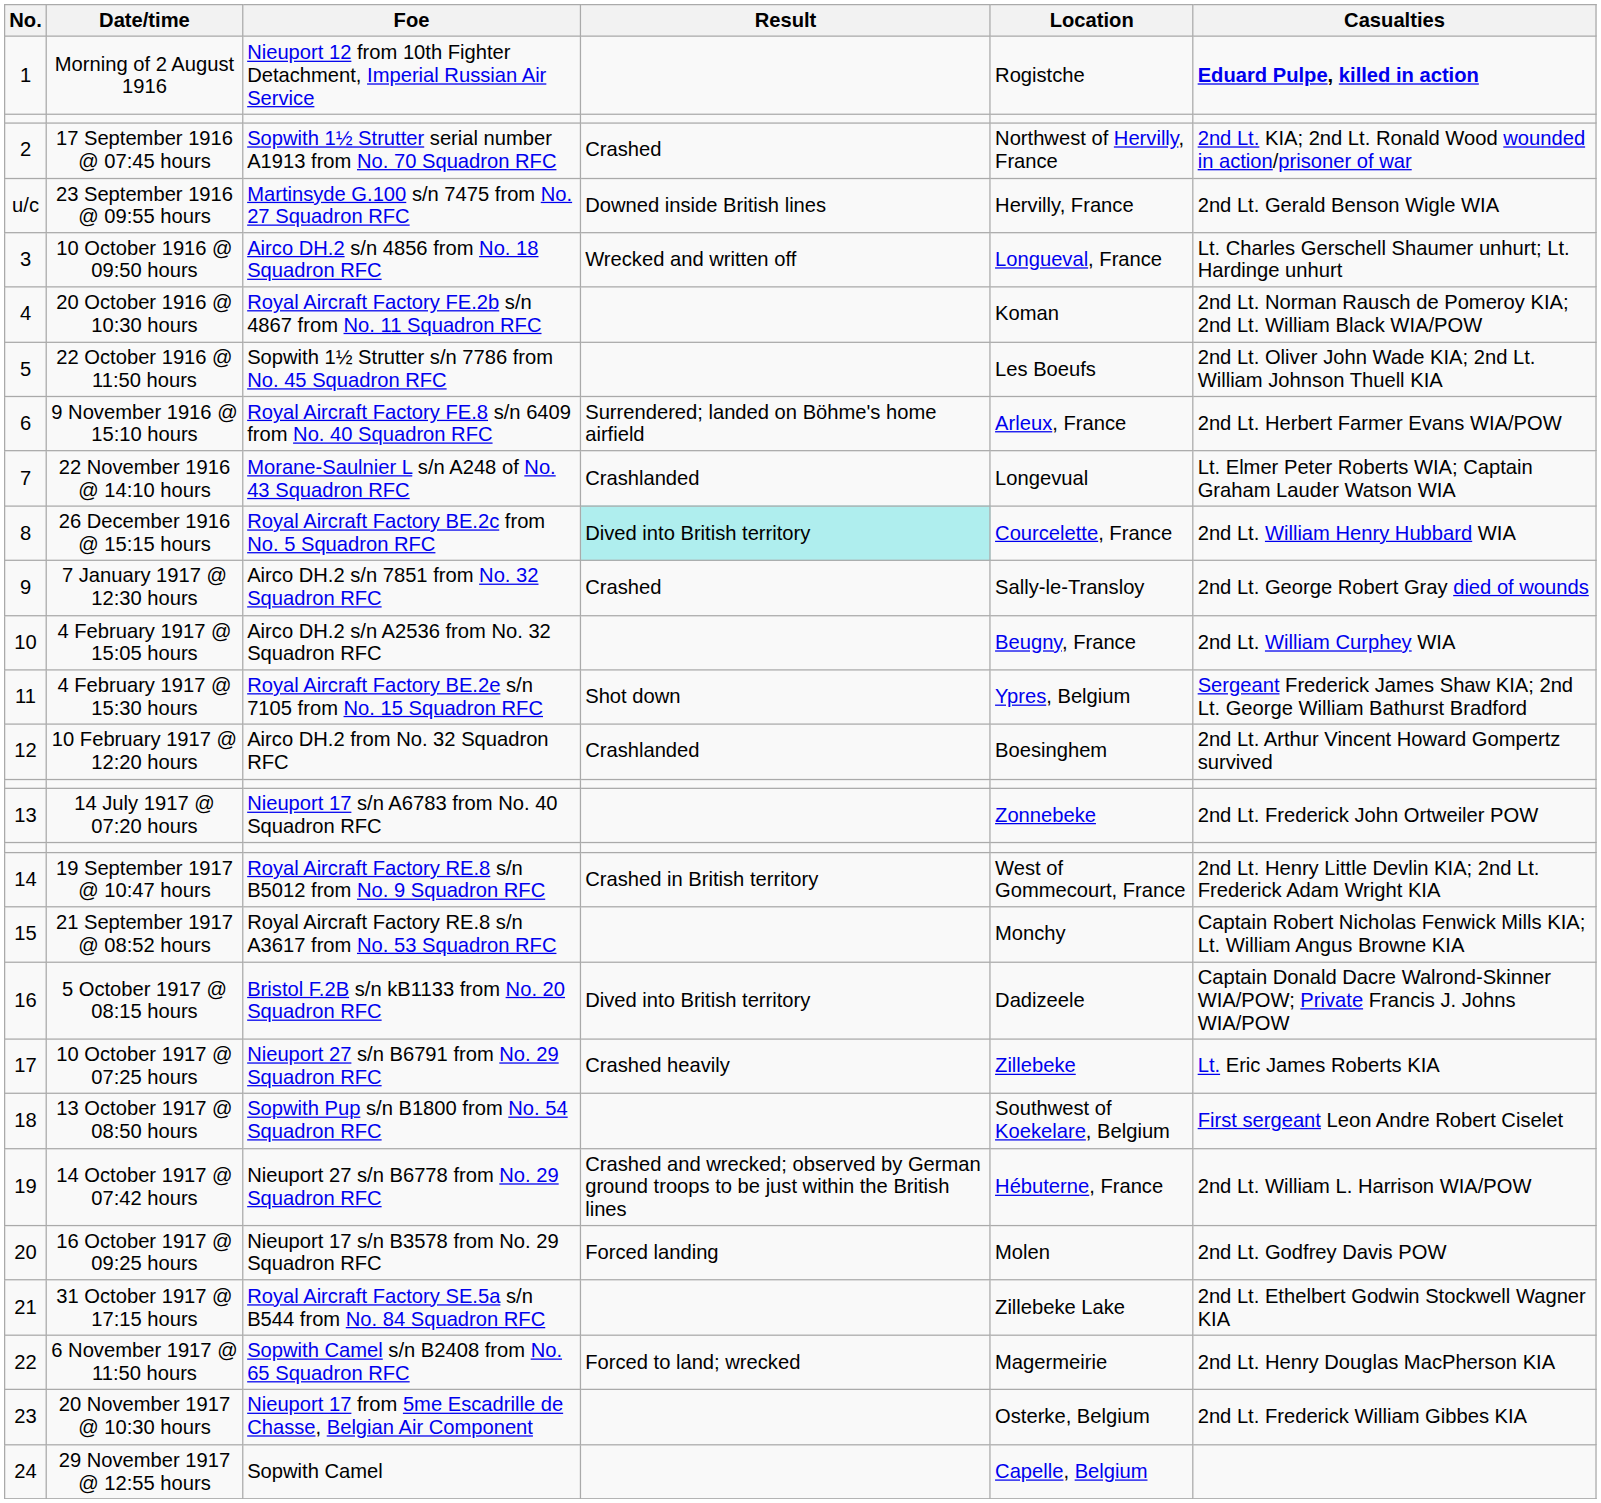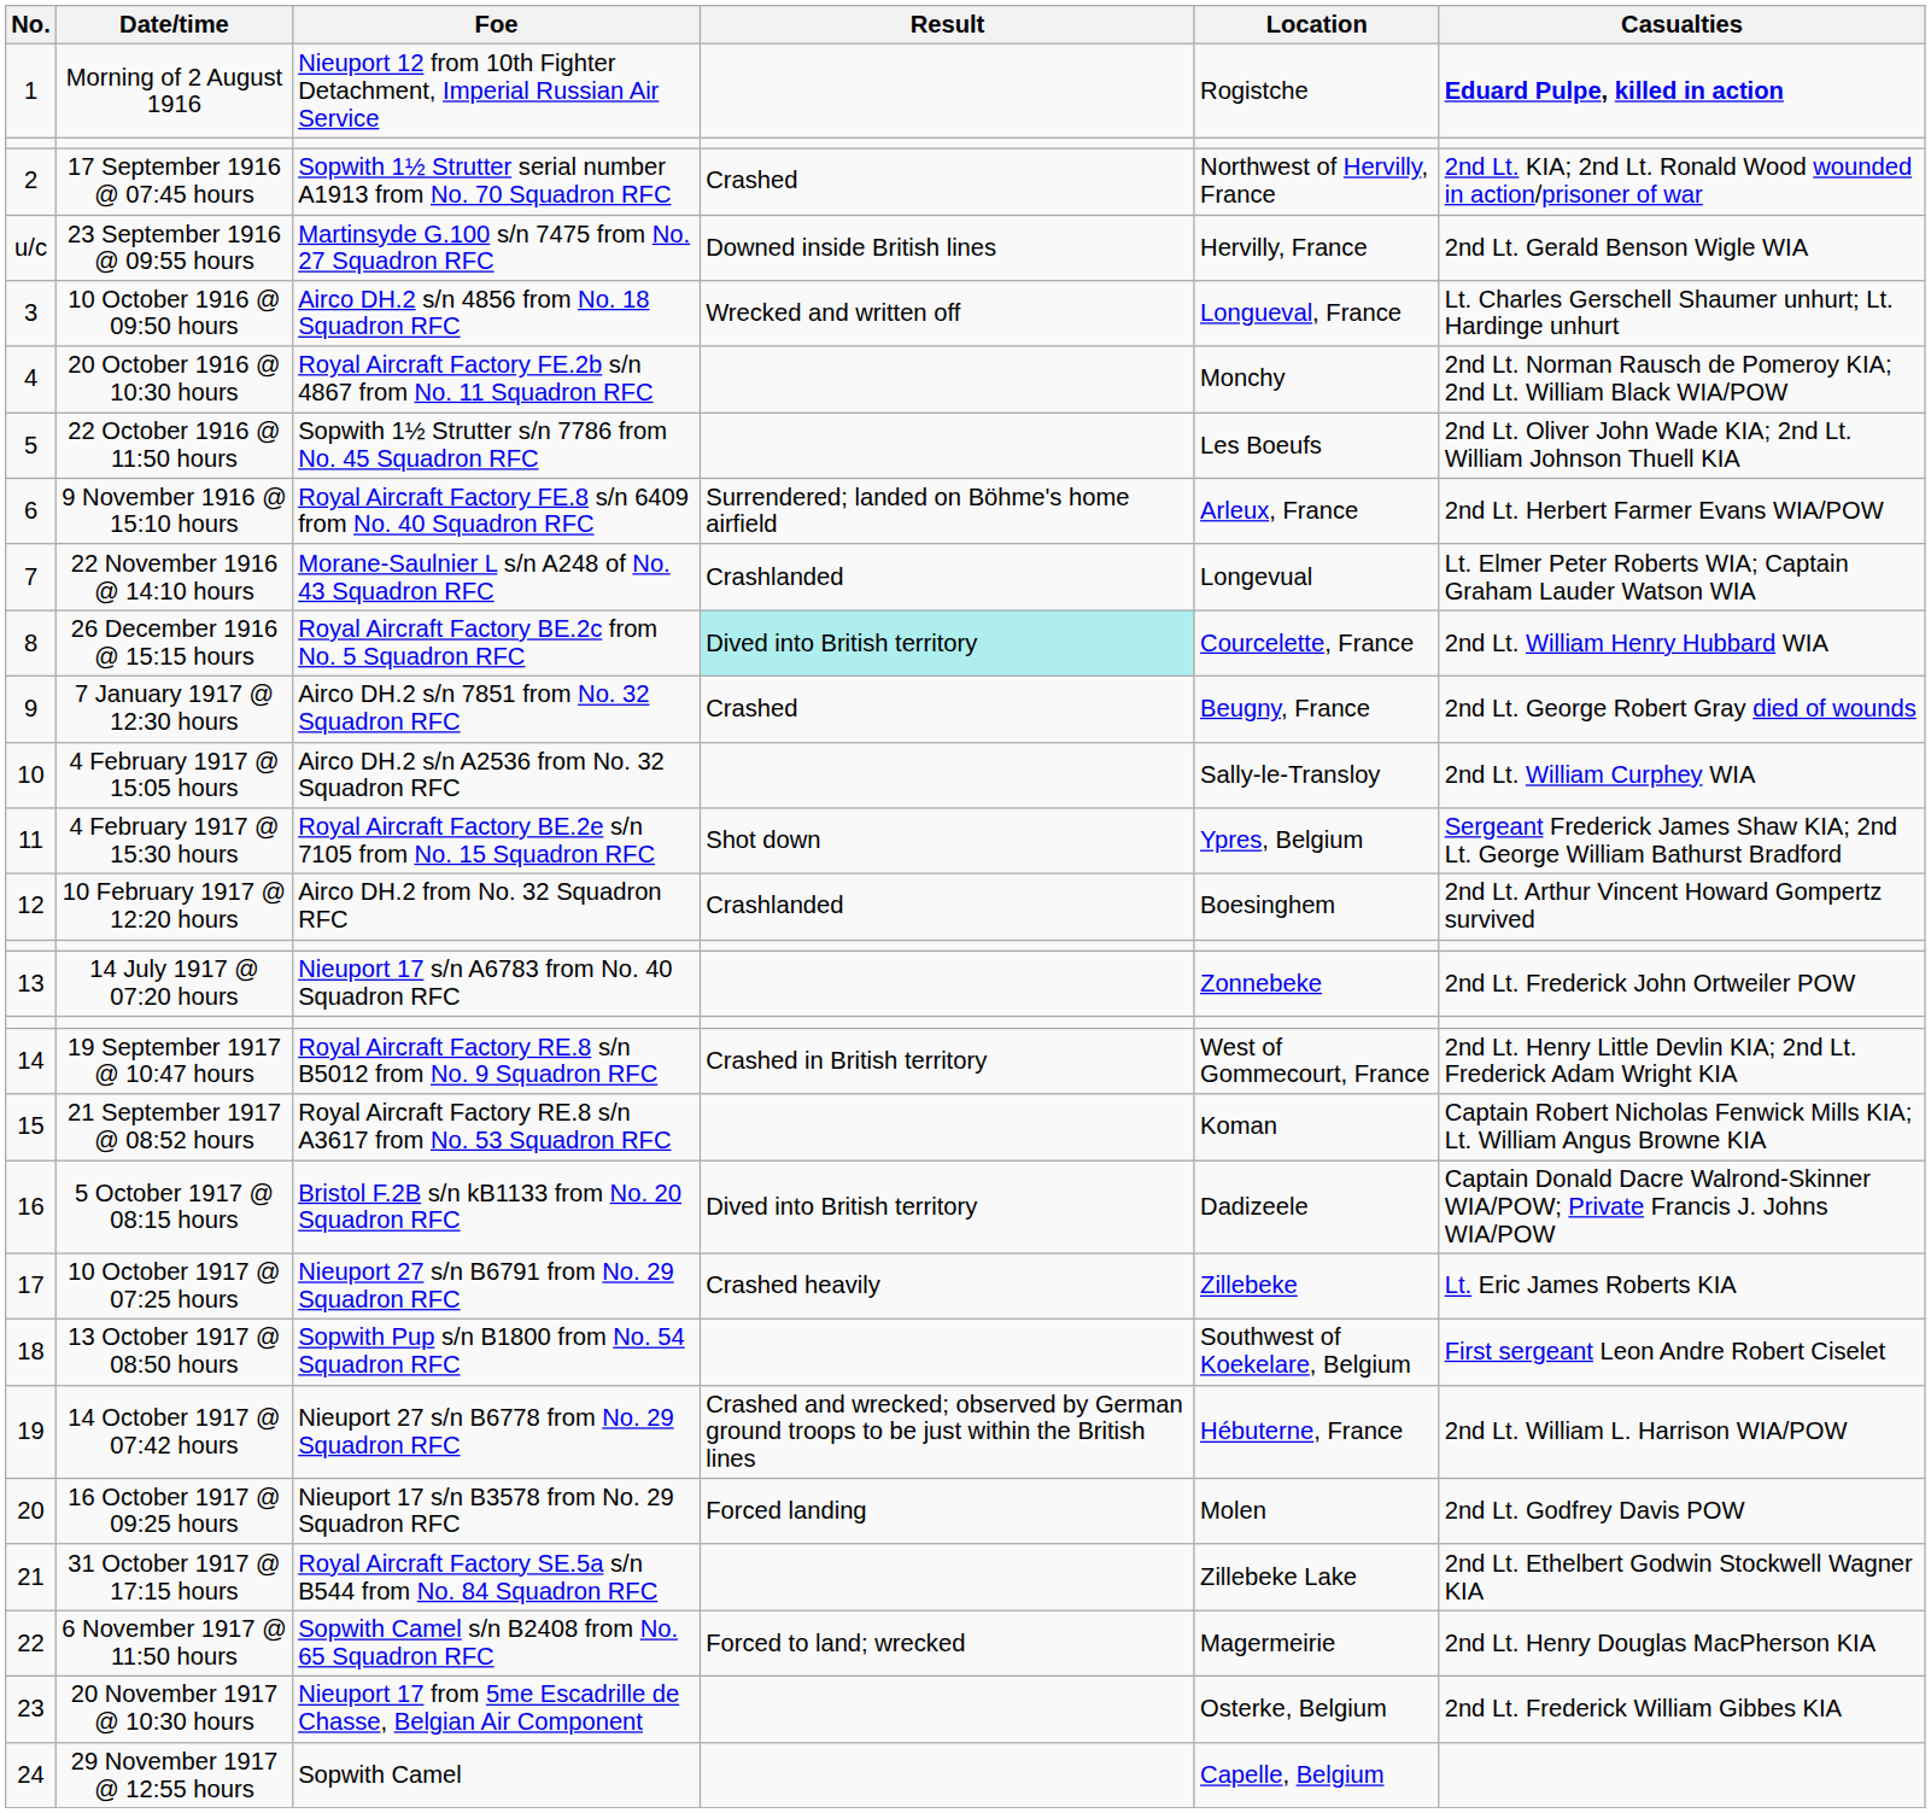 <table class="wikitable" border="1" style="margin: 1em auto 1em auto">
 <tr>
 <th>No.</th>
 <th>Date/time</th>
 <th>Foe</th>
 <th>Result</th>
 <th>Location</th>
 <th>Casualties</th>
 </tr>
 <tr>
 <td align="center">1</td>
 <td align="center">Morning of 2 August 1916</td>
 <td><a href='#'>Nieuport 12</a> from 10th Fighter Detachment, <a href='#'>Imperial Russian Air Service</a></td>
 <td></td>
 <td>Rogistche</td>
 <td><strong><a href='#'>Eduard Pulpe</a>, <a href='#'>killed in action</a></strong></td>
 </tr>
 <tr>
 <td align="center"></td>
 <td align="center"></td>
 <td></td>
 <td></td>
 <td></td>
 <td></td>
 </tr>
 <tr>
 <td align="center">2</td>
 <td align="center">17 September 1916 @ 07:45 hours</td>
 <td><a href='#'>Sopwith 1½ Strutter</a> serial number A1913 from <a href='#'>No. 70 Squadron RFC</a></td>
 <td>Crashed</td>
 <td>Northwest of <a href='#'>Hervilly</a>, France</td>
 <td><a href='#'>2nd Lt.</a> KIA; 2nd Lt. Ronald Wood <a href='#'>wounded in action</a>/<a href='#'>prisoner of war</a></td>
 </tr>
 <tr>
 <td align="center">u/c</td>
 <td align="center">23 September 1916 @ 09:55 hours</td>
 <td><a href='#'>Martinsyde G.100</a> s/n 7475 from <a href='#'>No. 27 Squadron RFC</a></td>
 <td>Downed inside British lines</td>
 <td>Hervilly, France</td>
 <td>2nd Lt. Gerald Benson Wigle WIA</td>
 </tr>
 <tr>
 <td align="center">3</td>
 <td align="center">10 October 1916 @ 09:50 hours</td>
 <td><a href='#'>Airco DH.2</a> s/n 4856 from <a href='#'>No. 18 Squadron RFC</a></td>
 <td>Wrecked and written off</td>
 <td><a href='#'>Longueval</a>, France</td>
 <td>Lt. Charles Gerschell Shaumer unhurt; Lt. Hardinge unhurt</td>
 </tr>
 <tr>
 <td align="center">4</td>
 <td align="center">20 October 1916 @ 10:30 hours</td>
 <td><a href='#'>Royal Aircraft Factory FE.2b</a> s/n 4867 from <a href='#'>No. 11 Squadron RFC</a></td>
 <td></td>
-<td>Koman</td>
+<td>Monchy</td>
 <td>2nd Lt. Norman Rausch de Pomeroy KIA; 2nd Lt. William Black WIA/POW</td>
 </tr>
 <tr>
 <td align="center">5</td>
 <td align="center">22 October 1916 @ 11:50 hours</td>
 <td>Sopwith 1½ Strutter s/n 7786 from <a href='#'>No. 45 Squadron RFC</a></td>
 <td></td>
 <td>Les Boeufs</td>
 <td>2nd Lt. Oliver John Wade KIA; 2nd Lt. William Johnson Thuell KIA</td>
 </tr>
 <tr>
 <td align="center">6</td>
 <td align="center">9 November 1916 @ 15:10 hours</td>
 <td><a href='#'>Royal Aircraft Factory FE.8</a> s/n 6409 from <a href='#'>No. 40 Squadron RFC</a></td>
 <td>Surrendered; landed on Böhme's home airfield</td>
 <td><a href='#'>Arleux</a>, France</td>
 <td>2nd Lt. Herbert Farmer Evans WIA/POW</td>
 </tr>
 <tr>
 <td align="center">7</td>
 <td align="center">22 November 1916 @ 14:10 hours</td>
 <td><a href='#'>Morane-Saulnier L</a> s/n A248 of <a href='#'>No. 43 Squadron RFC</a></td>
 <td>Crashlanded</td>
 <td>Longevual</td>
 <td>Lt. Elmer Peter Roberts WIA; Captain Graham Lauder Watson WIA</td>
 </tr>
 <tr>
 <td align="center">8</td>
 <td align="center">26 December 1916 @ 15:15 hours</td>
 <td><a href='#'>Royal Aircraft Factory BE.2c</a> from <a href='#'>No. 5 Squadron RFC</a></td>
 <td style="background: paleturquoise;">Dived into British territory</td>
 <td><a href='#'>Courcelette</a>, France</td>
 <td>2nd Lt. <a href='#'>William Henry Hubbard</a> WIA</td>
 </tr>
 <tr>
 <td align="center">9</td>
 <td align="center">7 January 1917 @ 12:30 hours</td>
 <td>Airco DH.2 s/n 7851 from <a href='#'>No. 32 Squadron RFC</a></td>
 <td>Crashed</td>
-<td>Sally-le-Transloy</td>
+<td><a href='#'>Beugny</a>, France</td>
 <td>2nd Lt. George Robert Gray <a href='#'>died of wounds</a></td>
 </tr>
 <tr>
 <td align="center">10</td>
 <td align="center">4 February 1917 @ 15:05 hours</td>
 <td>Airco DH.2 s/n A2536 from No. 32 Squadron RFC</td>
 <td></td>
-<td><a href='#'>Beugny</a>, France</td>
+<td>Sally-le-Transloy</td>
 <td>2nd Lt. <a href='#'>William Curphey</a> WIA</td>
 </tr>
 <tr>
 <td align="center">11</td>
 <td align="center">4 February 1917 @ 15:30 hours</td>
 <td><a href='#'>Royal Aircraft Factory BE.2e</a> s/n 7105 from <a href='#'>No. 15 Squadron RFC</a></td>
 <td>Shot down</td>
 <td><a href='#'>Ypres</a>, Belgium</td>
 <td><a href='#'>Sergeant</a> Frederick James Shaw KIA; 2nd Lt. George William Bathurst Bradford</td>
 </tr>
 <tr>
 <td align="center">12</td>
 <td align="center">10 February 1917 @ 12:20 hours</td>
 <td>Airco DH.2 from No. 32 Squadron RFC</td>
 <td>Crashlanded</td>
 <td>Boesinghem</td>
 <td>2nd Lt. Arthur Vincent Howard Gompertz survived</td>
 </tr>
 <tr>
 <td align="center"></td>
 <td align="center"></td>
 <td></td>
 <td></td>
 <td></td>
 <td></td>
 </tr>
 <tr>
 <td align="center">13</td>
 <td align="center">14 July 1917 @ 07:20 hours</td>
 <td><a href='#'>Nieuport 17</a> s/n A6783 from No. 40 Squadron RFC</td>
 <td></td>
 <td><a href='#'>Zonnebeke</a></td>
 <td>2nd Lt. Frederick John Ortweiler POW</td>
 </tr>
 <tr>
 <td align="center"></td>
 <td align="center"></td>
 <td></td>
 <td></td>
 <td></td>
 <td></td>
 </tr>
 <tr>
 <td align="center">14</td>
 <td align="center">19 September 1917 @ 10:47 hours</td>
 <td><a href='#'>Royal Aircraft Factory RE.8</a> s/n B5012 from <a href='#'>No. 9 Squadron RFC</a></td>
 <td>Crashed in British territory</td>
 <td>West of Gommecourt, France</td>
 <td>2nd Lt. Henry Little Devlin KIA; 2nd Lt. Frederick Adam Wright KIA</td>
 </tr>
 <tr>
 <td align="center">15</td>
 <td align="center">21 September 1917 @ 08:52 hours</td>
 <td>Royal Aircraft Factory RE.8 s/n A3617 from <a href='#'>No. 53 Squadron RFC</a></td>
 <td></td>
-<td>Monchy</td>
+<td>Koman</td>
 <td>Captain Robert Nicholas Fenwick Mills KIA; Lt. William Angus Browne KIA</td>
 </tr>
 <tr>
 <td align="center">16</td>
 <td align="center">5 October 1917 @ 08:15 hours</td>
 <td><a href='#'>Bristol F.2B</a> s/n kB1133 from <a href='#'>No. 20 Squadron RFC</a></td>
 <td>Dived into British territory</td>
 <td>Dadizeele</td>
 <td>Captain Donald Dacre Walrond-Skinner WIA/POW; <a href='#'>Private</a> Francis J. Johns WIA/POW</td>
 </tr>
 <tr>
 <td align="center">17</td>
 <td align="center">10 October 1917 @ 07:25 hours</td>
 <td><a href='#'>Nieuport 27</a> s/n B6791 from <a href='#'>No. 29 Squadron RFC</a></td>
 <td>Crashed heavily</td>
 <td><a href='#'>Zillebeke</a></td>
 <td><a href='#'>Lt.</a> Eric James Roberts KIA</td>
 </tr>
 <tr>
 <td align="center">18</td>
 <td align="center">13 October 1917 @ 08:50 hours</td>
 <td><a href='#'>Sopwith Pup</a> s/n B1800 from <a href='#'>No. 54 Squadron RFC</a></td>
 <td></td>
 <td>Southwest of <a href='#'>Koekelare</a>, Belgium</td>
 <td><a href='#'>First sergeant</a> Leon Andre Robert Ciselet</td>
 </tr>
 <tr>
 <td align="center">19</td>
 <td align="center">14 October 1917 @ 07:42 hours</td>
 <td>Nieuport 27 s/n B6778 from <a href='#'>No. 29 Squadron RFC</a></td>
 <td>Crashed and wrecked; observed by German ground troops to be just within the British lines</td>
 <td><a href='#'>Hébuterne</a>, France</td>
 <td>2nd Lt. William L. Harrison WIA/POW</td>
 </tr>
 <tr>
 <td align="center">20</td>
 <td align="center">16 October 1917 @ 09:25 hours</td>
 <td>Nieuport 17 s/n B3578 from No. 29 Squadron RFC</td>
 <td>Forced landing</td>
 <td>Molen</td>
 <td>2nd Lt. Godfrey Davis POW</td>
 </tr>
 <tr>
 <td align="center">21</td>
 <td align="center">31 October 1917 @ 17:15 hours</td>
 <td><a href='#'>Royal Aircraft Factory SE.5a</a> s/n B544 from <a href='#'>No. 84 Squadron RFC</a></td>
 <td></td>
 <td>Zillebeke Lake</td>
 <td>2nd Lt. Ethelbert Godwin Stockwell Wagner KIA</td>
 </tr>
 <tr>
 <td align="center">22</td>
 <td align="center">6 November 1917 @ 11:50 hours</td>
 <td><a href='#'>Sopwith Camel</a> s/n B2408 from <a href='#'>No. 65 Squadron RFC</a></td>
 <td>Forced to land; wrecked</td>
 <td>Magermeirie</td>
 <td>2nd Lt. Henry Douglas MacPherson KIA</td>
 </tr>
 <tr>
 <td align="center">23</td>
 <td align="center">20 November 1917 @ 10:30 hours</td>
 <td><a href='#'>Nieuport 17</a> from <a href='#'>5me Escadrille de Chasse</a>, <a href='#'>Belgian Air Component</a></td>
 <td></td>
 <td>Osterke, Belgium</td>
 <td>2nd Lt. Frederick William Gibbes KIA</td>
 </tr>
 <tr>
 <td align="center">24</td>
 <td align="center">29 November 1917 @ 12:55 hours</td>
 <td>Sopwith Camel</td>
 <td></td>
 <td><a href='#'>Capelle</a>, <a href='#'>Belgium</a></td>
 <td></td>
 </tr>
 <tr>
 </tr>
 </table>
